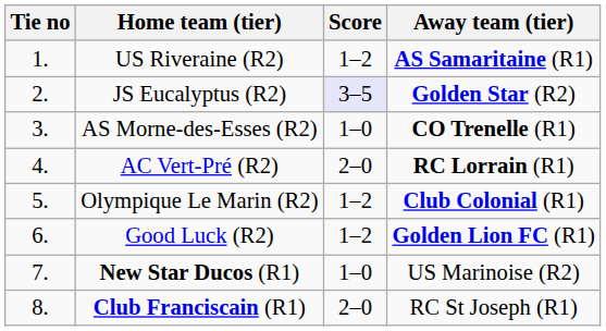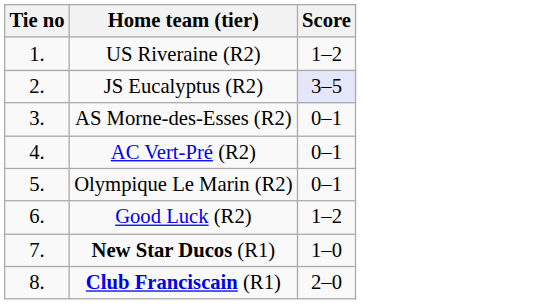 <table class="wikitable" style="text-align: center">
 <tr>
 <th>Tie no</th>
 <th>Home team (tier)</th>
 <th>Score</th>
-<th>Away team (tier)</th>
 </tr>
 <tr>
 <td>1.</td>
 <td> US Riveraine (R2)</td>
 <td>1–2</td>
-<td><strong><a href='#'>AS Samaritaine</a></strong> (R1) </td>
 </tr>
 <tr>
 <td>2.</td>
 <td> JS Eucalyptus (R2)</td>
 <td style="background: lavender;">3–5</td>
-<td><strong><a href='#'>Golden Star</a></strong> (R2) </td>
 </tr>
 <tr>
 <td>3.</td>
 <td> AS Morne-des-Esses (R2)</td>
-<td>1–0</td>
-<td><strong>CO Trenelle</strong> (R1) </td>
+<td>0–1</td>
 </tr>
 <tr>
 <td>4.</td>
 <td> <a href='#'>AC Vert-Pré</a> (R2)</td>
-<td>2–0</td>
-<td><strong>RC Lorrain</strong> (R1) </td>
+<td>0–1</td>
 </tr>
 <tr>
 <td>5.</td>
 <td> Olympique Le Marin (R2)</td>
-<td>1–2</td>
-<td><strong><a href='#'>Club Colonial</a></strong> (R1) </td>
+<td>0–1</td>
 </tr>
 <tr>
 <td>6.</td>
 <td> <a href='#'>Good Luck</a> (R2)</td>
 <td>1–2</td>
-<td><strong><a href='#'>Golden Lion FC</a></strong> (R1) </td>
 </tr>
 <tr>
 <td>7.</td>
 <td> <strong>New Star Ducos</strong> (R1)</td>
 <td>1–0</td>
-<td>US Marinoise (R2) </td>
 </tr>
 <tr>
 <td>8.</td>
 <td> <strong><a href='#'>Club Franciscain</a></strong> (R1)</td>
 <td>2–0</td>
-<td>RC St Joseph (R1) </td>
 </tr>
 </table>
